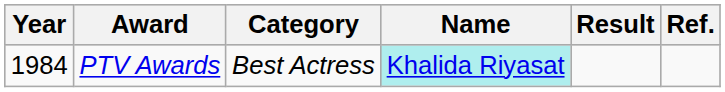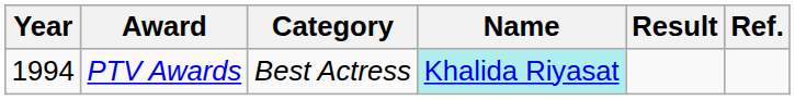 <table class="wikitable">
 <tr>
 <th>Year</th>
 <th>Award</th>
 <th>Category</th>
 <th>Name</th>
 <th>Result</th>
 <th>Ref.</th>
 </tr>
 <tr>
-<td>1984</td>
+<td>1994</td>
 <td><em><a href='#'>PTV Awards</a></em></td>
 <td><em>Best Actress</em></td>
 <td style="background: paleturquoise;"><a href='#'>Khalida Riyasat</a></td>
 <td></td>
 <td></td>
 </tr>
 </table>
